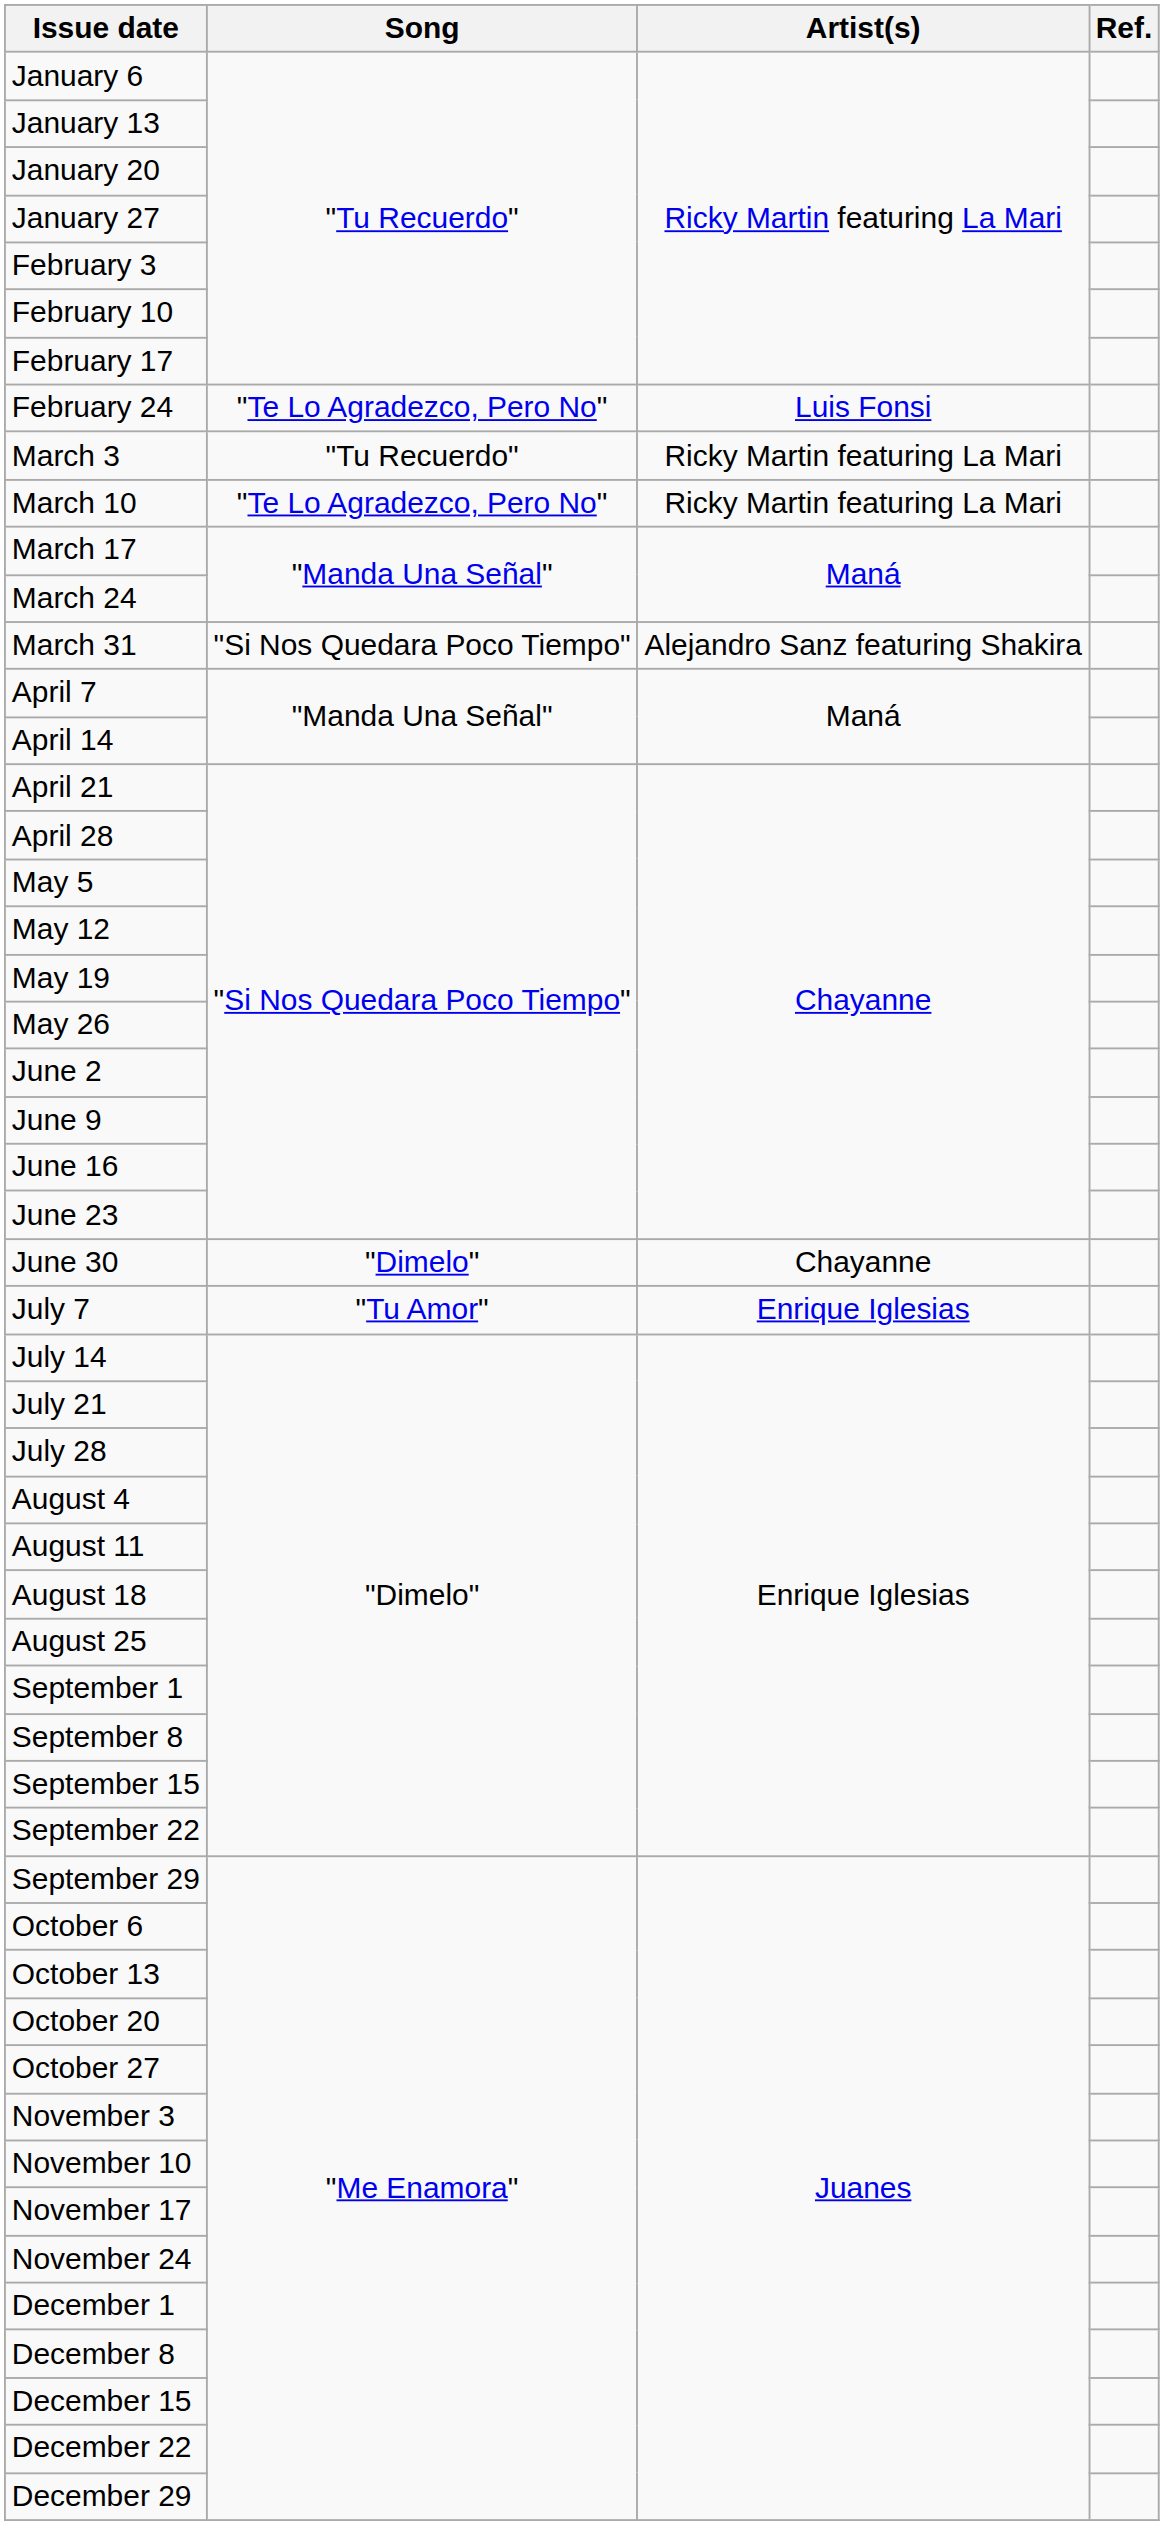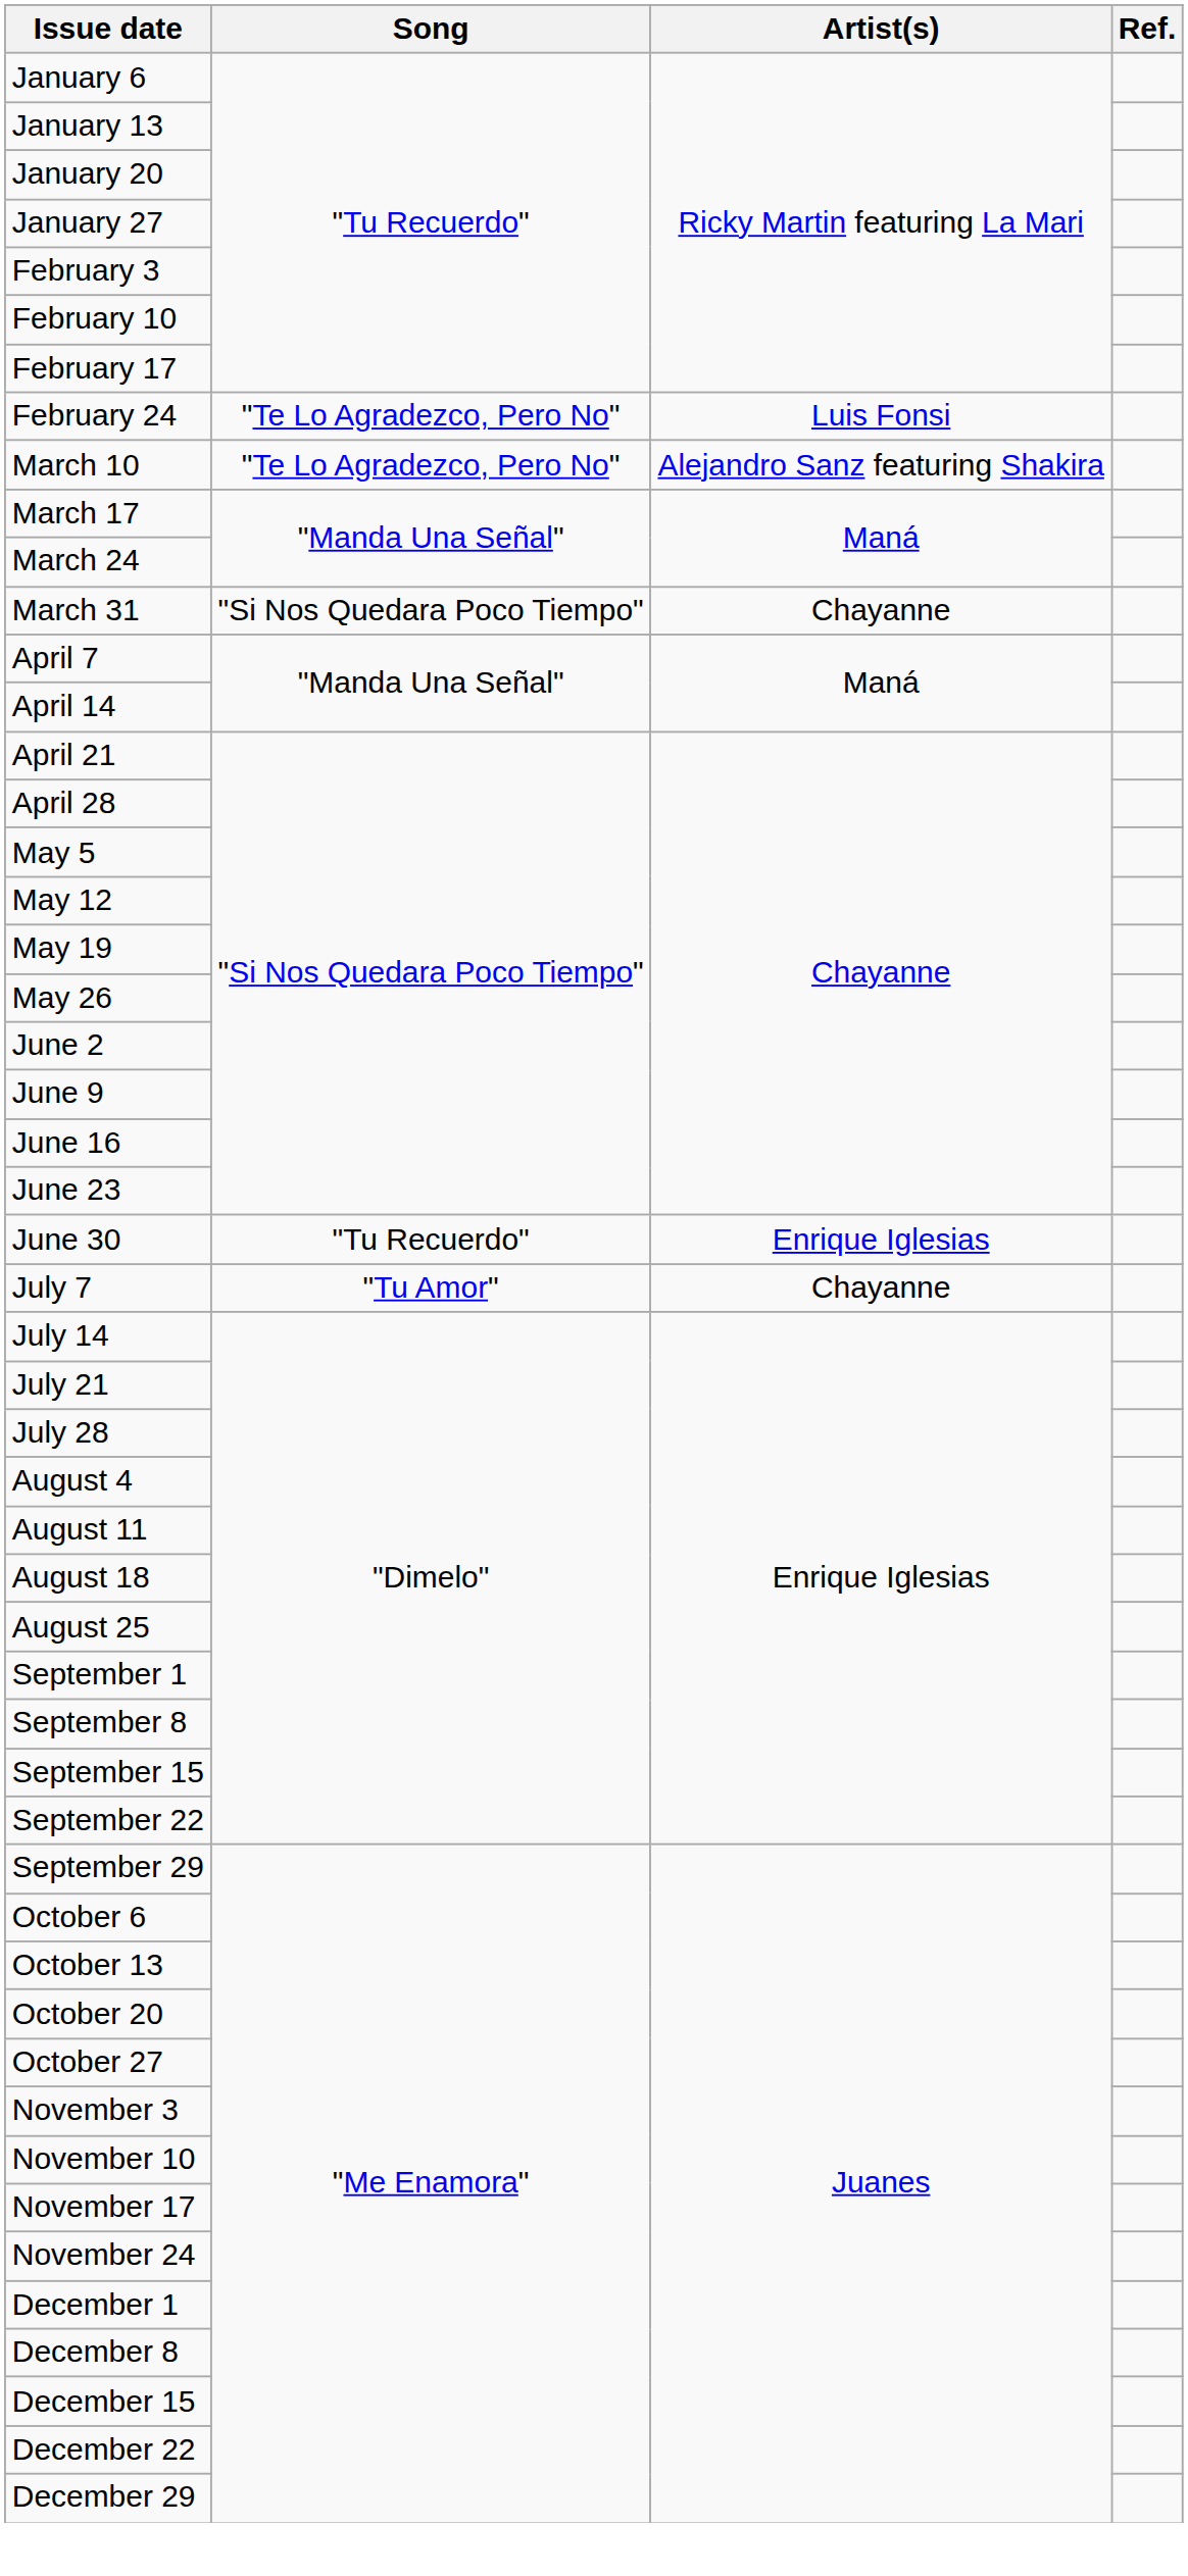 <table class="wikitable">
 <tr>
 <th>Issue date</th>
 <th>Song</th>
 <th>Artist(s)</th>
 <th>Ref.</th>
 </tr>
 <tr>
 <td>January 6</td>
 <td style="text-align: center;" rowspan="7">"<a href='#'>Tu Recuerdo</a>"</td>
 <td style="text-align: center;" rowspan="7"><a href='#'>Ricky Martin</a> featuring <a href='#'>La Mari</a></td>
 <td style="text-align: center;"></td>
 </tr>
 <tr>
 <td>January 13</td>
 <td style="text-align: center;"></td>
 </tr>
 <tr>
 <td>January 20</td>
 <td style="text-align: center;"></td>
 </tr>
 <tr>
 <td>January 27</td>
 <td style="text-align: center;"></td>
 </tr>
 <tr>
 <td>February 3</td>
 <td style="text-align: center;"></td>
 </tr>
 <tr>
 <td>February 10</td>
 <td style="text-align: center;"></td>
 </tr>
 <tr>
 <td>February 17</td>
 <td style="text-align: center;"></td>
 </tr>
 <tr>
 <td>February 24</td>
 <td style="text-align: center;" rowspan="1">"<a href='#'>Te Lo Agradezco, Pero No</a>"</td>
 <td style="text-align: center;" rowspan="1"><a href='#'>Luis Fonsi</a></td>
 <td style="text-align: center;"></td>
 </tr>
 <tr>
-<td>March 3</td>
-<td style="text-align: center;" rowspan="1">"Tu Recuerdo"</td>
-<td style="text-align: center;" rowspan="1">Ricky Martin featuring La Mari</td>
-<td style="text-align: center;"></td>
-</tr>
-<tr>
 <td>March 10</td>
 <td style="text-align: center;" rowspan="1">"<a href='#'>Te Lo Agradezco, Pero No</a>"</td>
-<td style="text-align: center;" rowspan="1">Ricky Martin featuring La Mari</td>
+<td style="text-align: center;" rowspan="1"><a href='#'>Alejandro Sanz</a> featuring <a href='#'>Shakira</a></td>
 <td style="text-align: center;"></td>
 </tr>
 <tr>
 <td>March 17</td>
 <td style="text-align: center;" rowspan="2">"<a href='#'>Manda Una Señal</a>"</td>
 <td style="text-align: center;" rowspan="2"><a href='#'>Maná</a></td>
 <td style="text-align: center;"></td>
 </tr>
 <tr>
 <td>March 24</td>
 <td style="text-align: center;"></td>
 </tr>
 <tr>
 <td>March 31</td>
 <td style="text-align: center;" rowspan="1">"Si Nos Quedara Poco Tiempo"</td>
-<td style="text-align: center;" rowspan="1">Alejandro Sanz featuring Shakira</td>
+<td style="text-align: center;" rowspan="1">Chayanne</td>
 <td style="text-align: center;"></td>
 </tr>
 <tr>
 <td>April 7</td>
 <td style="text-align: center;" rowspan="2">"Manda Una Señal"</td>
 <td style="text-align: center;" rowspan="2">Maná</td>
 <td style="text-align: center;"></td>
 </tr>
 <tr>
 <td>April 14</td>
 <td style="text-align: center;"></td>
 </tr>
 <tr>
 <td>April 21</td>
 <td style="text-align: center;" rowspan="10">"<a href='#'>Si Nos Quedara Poco Tiempo</a>"</td>
 <td style="text-align: center;" rowspan="10"><a href='#'>Chayanne</a></td>
 <td style="text-align: center;"></td>
 </tr>
 <tr>
 <td>April 28</td>
 <td style="text-align: center;"></td>
 </tr>
 <tr>
 <td>May 5</td>
 <td style="text-align: center;"></td>
 </tr>
 <tr>
 <td>May 12</td>
 <td style="text-align: center;"></td>
 </tr>
 <tr>
 <td>May 19</td>
 <td style="text-align: center;"></td>
 </tr>
 <tr>
 <td>May 26</td>
 <td style="text-align: center;"></td>
 </tr>
 <tr>
 <td>June 2</td>
 <td style="text-align: center;"></td>
 </tr>
 <tr>
 <td>June 9</td>
 <td style="text-align: center;"></td>
 </tr>
 <tr>
 <td>June 16</td>
 <td style="text-align: center;"></td>
 </tr>
 <tr>
 <td>June 23</td>
 <td style="text-align: center;"></td>
 </tr>
 <tr>
 <td>June 30</td>
-<td style="text-align: center;" rowspan="1">"<a href='#'>Dimelo</a>"</td>
-<td style="text-align: center;" rowspan="1">Chayanne</td>
+<td style="text-align: center;" rowspan="1">"Tu Recuerdo"</td>
+<td style="text-align: center;" rowspan="1"><a href='#'>Enrique Iglesias</a></td>
 <td style="text-align: center;"></td>
 </tr>
 <tr>
 <td>July 7</td>
 <td style="text-align: center;" rowspan="1">"<a href='#'>Tu Amor</a>"</td>
-<td style="text-align: center;" rowspan="1"><a href='#'>Enrique Iglesias</a></td>
+<td style="text-align: center;" rowspan="1">Chayanne</td>
 <td style="text-align: center;"></td>
 </tr>
 <tr>
 <td>July 14</td>
 <td style="text-align: center;" rowspan="11">"Dimelo"</td>
 <td style="text-align: center;" rowspan="11">Enrique Iglesias</td>
 <td style="text-align: center;"></td>
 </tr>
 <tr>
 <td>July 21</td>
 <td style="text-align: center;"></td>
 </tr>
 <tr>
 <td>July 28</td>
 <td style="text-align: center;"></td>
 </tr>
 <tr>
 <td>August 4</td>
 <td style="text-align: center;"></td>
 </tr>
 <tr>
 <td>August 11</td>
 <td style="text-align: center;"></td>
 </tr>
 <tr>
 <td>August 18</td>
 <td style="text-align: center;"></td>
 </tr>
 <tr>
 <td>August 25</td>
 <td style="text-align: center;"></td>
 </tr>
 <tr>
 <td>September 1</td>
 <td style="text-align: center;"></td>
 </tr>
 <tr>
 <td>September 8</td>
 <td style="text-align: center;"></td>
 </tr>
 <tr>
 <td>September 15</td>
 <td style="text-align: center;"></td>
 </tr>
 <tr>
 <td>September 22</td>
 <td style="text-align: center;"></td>
 </tr>
 <tr>
 <td>September 29</td>
 <td style="text-align: center;" rowspan="14">"<a href='#'>Me Enamora</a>"</td>
 <td style="text-align: center;" rowspan="14"><a href='#'>Juanes</a></td>
 <td style="text-align: center;"></td>
 </tr>
 <tr>
 <td>October 6</td>
 <td style="text-align: center;"></td>
 </tr>
 <tr>
 <td>October 13</td>
 <td style="text-align: center;"></td>
 </tr>
 <tr>
 <td>October 20</td>
 <td style="text-align: center;"></td>
 </tr>
 <tr>
 <td>October 27</td>
 <td style="text-align: center;"></td>
 </tr>
 <tr>
 <td>November 3</td>
 <td style="text-align: center;"></td>
 </tr>
 <tr>
 <td>November 10</td>
 <td style="text-align: center;"></td>
 </tr>
 <tr>
 <td>November 17</td>
 <td style="text-align: center;"></td>
 </tr>
 <tr>
 <td>November 24</td>
 <td style="text-align: center;"></td>
 </tr>
 <tr>
 <td>December 1</td>
 <td style="text-align: center;"></td>
 </tr>
 <tr>
 <td>December 8</td>
 <td style="text-align: center;"></td>
 </tr>
 <tr>
 <td>December 15</td>
 <td style="text-align: center;"></td>
 </tr>
 <tr>
 <td>December 22</td>
 <td style="text-align: center;"></td>
 </tr>
 <tr>
 <td>December 29</td>
 <td style="text-align: center;"></td>
 </tr>
 </table>
